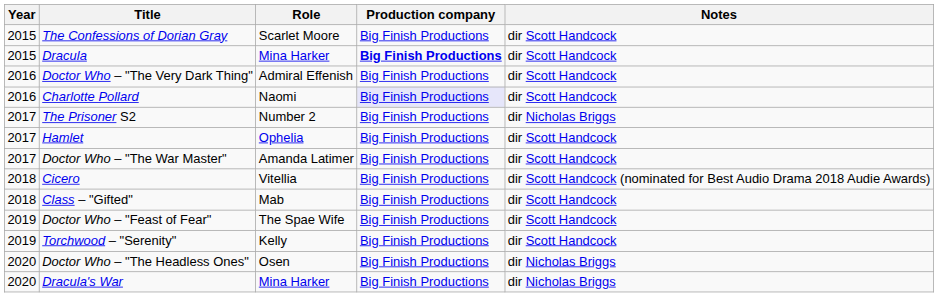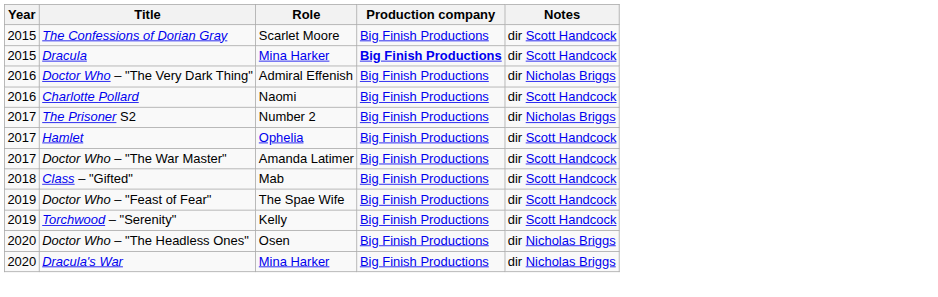 <table class="wikitable">
 <tr>
 <th>Year</th>
 <th>Title</th>
 <th>Role</th>
 <th>Production company</th>
 <th>Notes</th>
 </tr>
 <tr>
 <td>2015</td>
 <td><em><a href='#'>The Confessions of Dorian Gray</a></em></td>
 <td>Scarlet Moore</td>
 <td><a href='#'>Big Finish Productions</a></td>
 <td>dir <a href='#'>Scott Handcock</a></td>
 </tr>
 <tr>
 <td>2015</td>
 <td><em><a href='#'>Dracula</a></em></td>
 <td><a href='#'>Mina Harker</a></td>
 <td><strong><a href='#'>Big Finish Productions</a></strong></td>
 <td>dir <a href='#'>Scott Handcock</a></td>
 </tr>
 <tr>
 <td>2016</td>
 <td><em><a href='#'>Doctor Who</a></em> – "The Very Dark Thing"</td>
 <td>Admiral Effenish</td>
 <td><a href='#'>Big Finish Productions</a></td>
-<td>dir <a href='#'>Scott Handcock</a></td>
+<td>dir <a href='#'>Nicholas Briggs</a></td>
 </tr>
 <tr>
 <td>2016</td>
 <td><em><a href='#'>Charlotte Pollard</a></em></td>
 <td>Naomi</td>
-<td style="background: lavender;"><a href='#'>Big Finish Productions</a></td>
+<td><a href='#'>Big Finish Productions</a></td>
 <td>dir <a href='#'>Scott Handcock</a></td>
 </tr>
 <tr>
 <td>2017</td>
 <td><em><a href='#'>The Prisoner</a></em> S2</td>
 <td>Number 2</td>
 <td><a href='#'>Big Finish Productions</a></td>
 <td>dir <a href='#'>Nicholas Briggs</a></td>
 </tr>
 <tr>
 <td>2017</td>
 <td><em><a href='#'>Hamlet</a></em></td>
 <td><a href='#'>Ophelia</a></td>
 <td><a href='#'>Big Finish Productions</a></td>
 <td>dir <a href='#'>Scott Handcock</a></td>
 </tr>
 <tr>
 <td>2017</td>
 <td><em>Doctor Who</em> – "The War Master"</td>
 <td>Amanda Latimer</td>
 <td><a href='#'>Big Finish Productions</a></td>
 <td>dir <a href='#'>Scott Handcock</a></td>
-</tr>
-<tr>
-<td>2018</td>
-<td><em><a href='#'>Cicero</a></em></td>
-<td>Vitellia</td>
-<td><a href='#'>Big Finish Productions</a></td>
-<td>dir <a href='#'>Scott Handcock</a> (nominated for Best Audio Drama 2018 Audie Awards)</td>
 </tr>
 <tr>
 <td>2018</td>
 <td><em><a href='#'>Class</a></em> – "Gifted"</td>
 <td>Mab</td>
 <td><a href='#'>Big Finish Productions</a></td>
 <td>dir <a href='#'>Scott Handcock</a></td>
 </tr>
 <tr>
 <td>2019</td>
 <td><em>Doctor Who</em> – "Feast of Fear"</td>
 <td>The Spae Wife</td>
 <td><a href='#'>Big Finish Productions</a></td>
 <td>dir <a href='#'>Scott Handcock</a></td>
 </tr>
 <tr>
 <td>2019</td>
 <td><em><a href='#'>Torchwood</a></em> – "Serenity"</td>
 <td>Kelly</td>
 <td><a href='#'>Big Finish Productions</a></td>
 <td>dir <a href='#'>Scott Handcock</a></td>
 </tr>
 <tr>
 <td>2020</td>
 <td><em>Doctor Who</em> – "The Headless Ones"</td>
 <td>Osen</td>
 <td><a href='#'>Big Finish Productions</a></td>
 <td>dir <a href='#'>Nicholas Briggs</a></td>
 </tr>
 <tr>
 <td>2020</td>
 <td><em><a href='#'>Dracula's War</a></em></td>
 <td><a href='#'>Mina Harker</a></td>
 <td><a href='#'>Big Finish Productions</a></td>
 <td>dir <a href='#'>Nicholas Briggs</a></td>
 </tr>
 </table>
